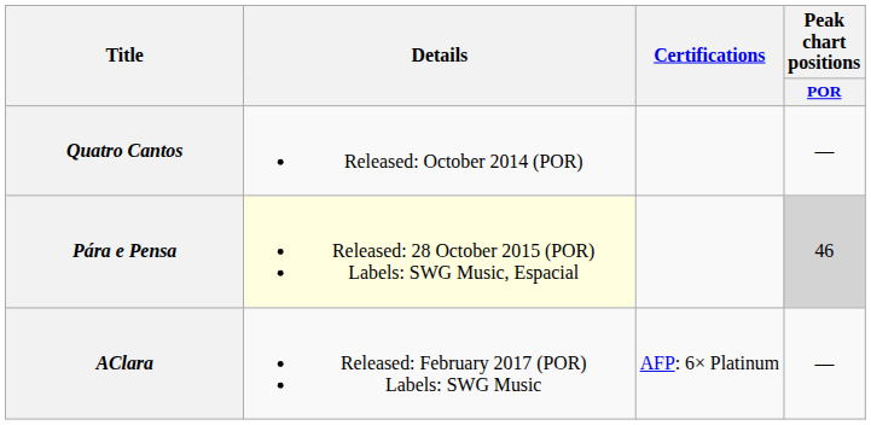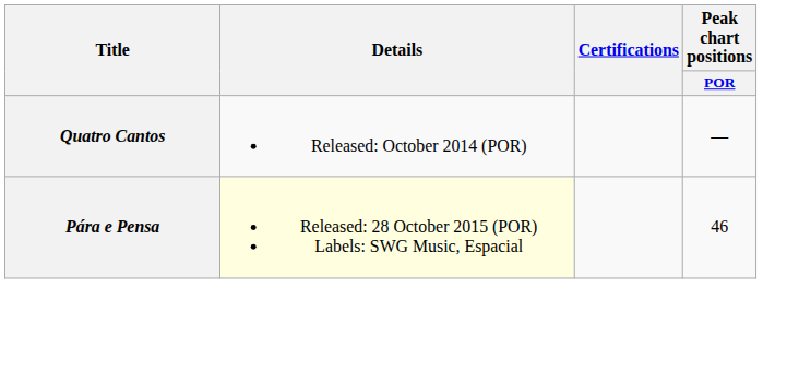 <table class="wikitable plainrowheaders" style="text-align:center;">
 <tr>
 <th rowspan="2" scope="col" style="width:12em;">Title</th>
 <th rowspan="2" scope="col" style="width:20em;">Details</th>
 <th rowspan="2" scope="col"><a href='#'>Certifications</a></th>
 <th colspan="1" scope="col">Peak chart positions</th>
 </tr>
 <tr>
 <th scope="col" style="width:3em;font-size:85%;"><a href='#'>POR</a><br></th>
 </tr>
 <tr>
 <th scope="row"><em>Quatro Cantos</em></th>
 <td><br><ul><li>Released: October 2014 <span>(POR)</span></li></ul></td>
 <td></td>
 <td>—</td>
 </tr>
 <tr>
 <th scope="row"><em>Pára e Pensa</em></th>
 <td style="background: lightyellow;"><br><ul><li>Released: 28 October 2015 <span>(POR)</span></li><li>Labels: SWG Music, Espacial</li></ul></td>
 <td></td>
-<td style="background: lightgrey;">46</td>
-</tr>
-<tr>
-<th scope="row"><em>AClara</em></th>
-<td><br><ul><li>Released: February 2017 <span>(POR)</span></li><li>Labels: SWG Music</li></ul></td>
-<td><a href='#'>AFP</a>: 6× Platinum</td>
-<td>—</td>
+<td>46</td>
 </tr>
 </table>
